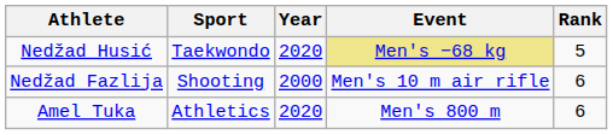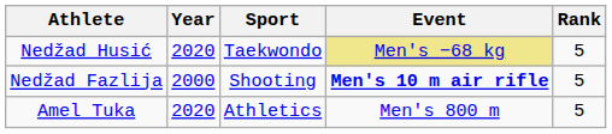 <table class="wikitable" style="font-size:90%">
 <tr>
 <th align=center>Athlete</th>
+<th align=center>Year</th>
 <th align=center>Sport</th>
-<th align=center>Year</th>
 <th align=center>Event</th>
 <th align=center>Rank</th>
 </tr>
 <tr>
 <td align=center><a href='#'>Nedžad Husić</a></td>
+<td align=center><a href='#'>2020</a></td>
 <td align=center><a href='#'>Taekwondo</a></td>
-<td align=center><a href='#'>2020</a></td>
 <td align=center style="background: khaki;"><a href='#'>Men's −68 kg</a></td>
 <td align=center>5</td>
 </tr>
 <tr>
 <td align=center><a href='#'>Nedžad Fazlija</a></td>
+<td align=center><a href='#'>2000</a></td>
 <td align=center><a href='#'>Shooting</a></td>
-<td align=center><a href='#'>2000</a></td>
-<td align=center><a href='#'>Men's 10 m air rifle</a></td>
-<td align=center>6</td>
+<td align=center><strong><a href='#'>Men's 10 m air rifle</a></strong></td>
+<td align=center>5</td>
 </tr>
 <tr>
 <td align=center><a href='#'>Amel Tuka</a></td>
+<td align=center><a href='#'>2020</a></td>
 <td align=center><a href='#'>Athletics</a></td>
-<td align=center><a href='#'>2020</a></td>
 <td align=center><a href='#'>Men's 800 m</a></td>
-<td align=center>6</td>
+<td align=center>5</td>
 </tr>
 </table>
